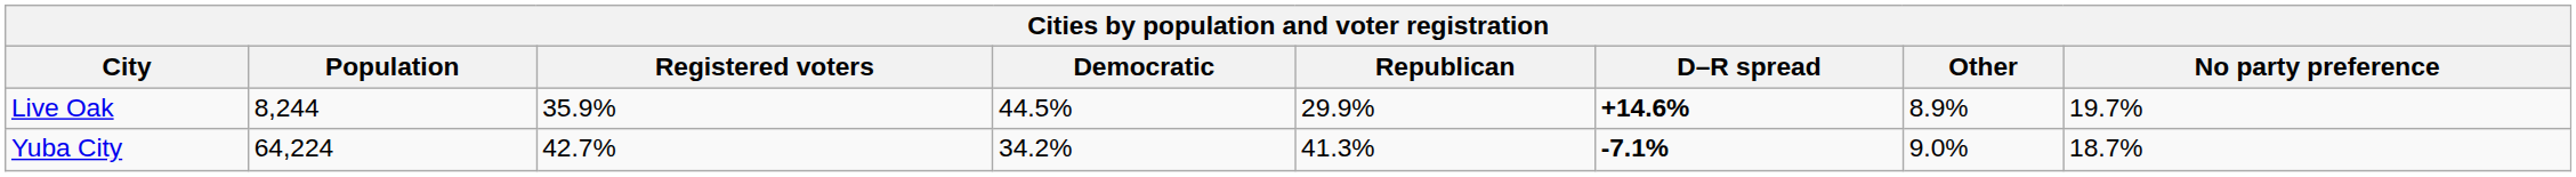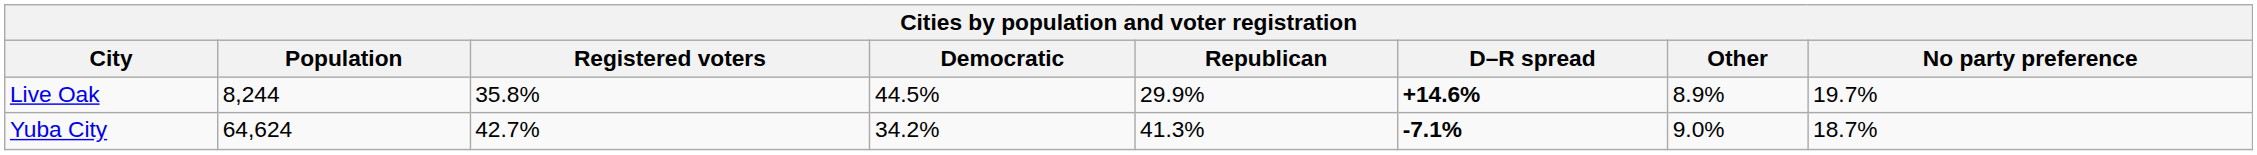 <table class="wikitable collapsible collapsed sortable" style="width: 100%;">
 <tr>
 <th colspan="8">Cities by population and voter registration</th>
 </tr>
 <tr>
 <th>City</th>
 <th data-sort-type="number">Population</th>
 <th data-sort-type="number">Registered voters<br></th>
 <th data-sort-type="number">Democratic</th>
 <th data-sort-type="number">Republican</th>
 <th data-sort-type="number">D–R spread</th>
 <th data-sort-type="number">Other</th>
 <th data-sort-type="number">No party preference</th>
 </tr>
 <tr>
 <td><a href='#'>Live Oak</a></td>
 <td>8,244</td>
-<td>35.9%</td>
+<td>35.8%</td>
 <td>44.5%</td>
 <td>29.9%</td>
 <td><span><strong>+14.6%</strong></span></td>
 <td>8.9%</td>
 <td>19.7%</td>
 </tr>
 <tr>
 <td><a href='#'>Yuba City</a></td>
-<td>64,224</td>
+<td>64,624</td>
 <td>42.7%</td>
 <td>34.2%</td>
 <td>41.3%</td>
 <td><span><strong>-7.1%</strong></span></td>
 <td>9.0%</td>
 <td>18.7%</td>
 </tr>
 </table>
